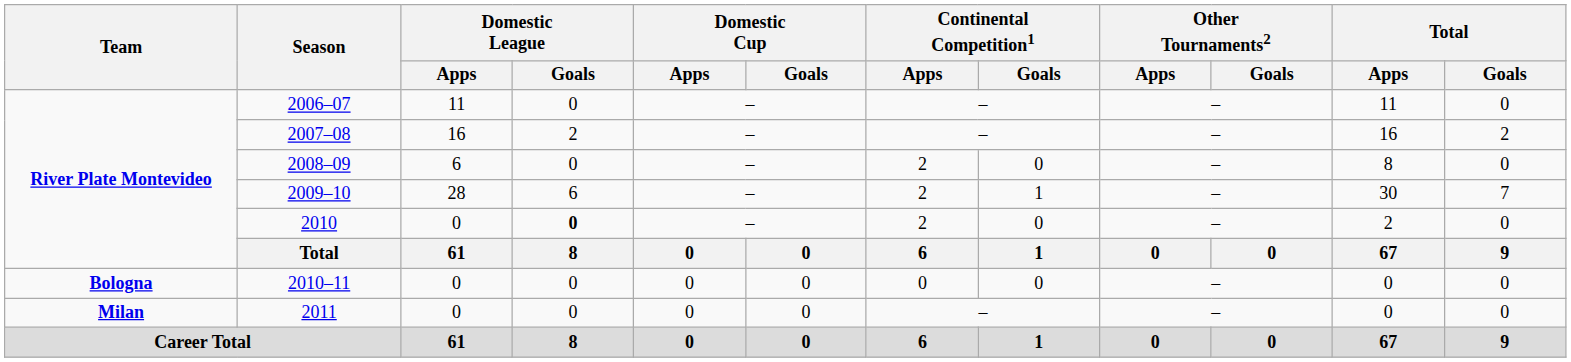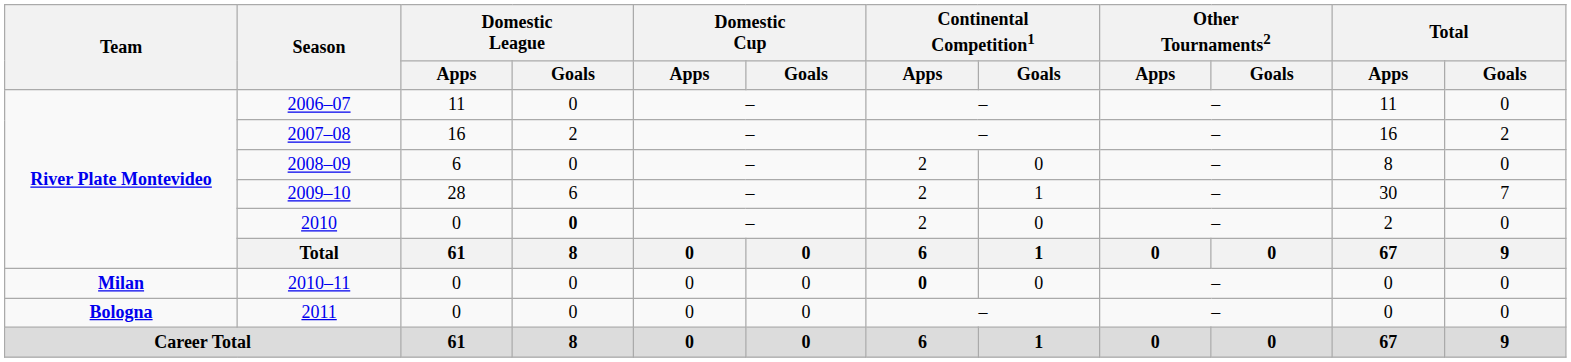 <table class="wikitable" style="font-size:90%; text-align:center; width=75%;">
 <tr>
 <th rowspan=2 width=10%><strong>Team</strong></th>
 <th rowspan=2 width=7%><strong>Season</strong></th>
 <th colspan=2 width=10%>Domestic<br>League</th>
 <th colspan=2 width=10%>Domestic<br>Cup</th>
 <th colspan=2 width=10%>Continental<br>Competition<sup>1</sup></th>
 <th colspan=2 width=10%>Other<br>Tournaments<sup>2</sup></th>
 <th colspan=2 width=10%>Total</th>
 </tr>
 <tr>
 <th><strong>Apps</strong></th>
 <th><strong>Goals</strong></th>
 <th><strong>Apps</strong></th>
 <th><strong>Goals</strong></th>
 <th><strong>Apps</strong></th>
 <th><strong>Goals</strong></th>
 <th><strong>Apps</strong></th>
 <th><strong>Goals</strong></th>
 <th><strong>Apps</strong></th>
 <th><strong>Goals</strong></th>
 </tr>
 <tr>
 <td rowspan="6"><strong><a href='#'>River Plate Montevideo</a></strong></td>
 <td><a href='#'>2006–07</a></td>
 <td>11</td>
 <td>0</td>
 <td colspan="2">–</td>
 <td colspan="2">–</td>
 <td colspan="2">–</td>
 <td>11</td>
 <td>0</td>
 </tr>
 <tr>
 <td><a href='#'>2007–08</a></td>
 <td>16</td>
 <td>2</td>
 <td colspan="2">–</td>
 <td colspan="2">–</td>
 <td colspan="2">–</td>
 <td>16</td>
 <td>2</td>
 </tr>
 <tr>
 <td><a href='#'>2008–09</a></td>
 <td>6</td>
 <td>0</td>
 <td colspan="2">–</td>
 <td>2</td>
 <td>0</td>
 <td colspan="2">–</td>
 <td>8</td>
 <td>0</td>
 </tr>
 <tr>
 <td><a href='#'>2009–10</a></td>
 <td>28</td>
 <td>6</td>
 <td colspan="2">–</td>
 <td>2</td>
 <td>1</td>
 <td colspan="2">–</td>
 <td>30</td>
 <td>7</td>
 </tr>
 <tr>
 <td><a href='#'>2010</a></td>
 <td>0</td>
 <td><strong>0</strong></td>
 <td colspan="2">–</td>
 <td>2</td>
 <td>0</td>
 <td colspan="2">–</td>
 <td>2</td>
 <td>0</td>
 </tr>
 <tr>
 <th>Total</th>
 <th>61</th>
 <th>8</th>
 <th>0</th>
 <th>0</th>
 <th>6</th>
 <th>1</th>
 <th>0</th>
 <th>0</th>
 <th>67</th>
 <th>9</th>
 </tr>
 <tr>
-<td><strong><a href='#'>Bologna</a></strong></td>
+<td><strong><a href='#'>Milan</a></strong></td>
 <td><a href='#'>2010–11</a></td>
 <td>0</td>
 <td>0</td>
 <td>0</td>
 <td>0</td>
-<td>0</td>
+<td><strong>0</strong></td>
 <td>0</td>
 <td colspan="2">–</td>
 <td>0</td>
 <td>0</td>
 </tr>
 <tr>
-<td><strong><a href='#'>Milan</a></strong></td>
+<td><strong><a href='#'>Bologna</a></strong></td>
 <td><a href='#'>2011</a></td>
 <td>0</td>
 <td>0</td>
 <td>0</td>
 <td>0</td>
 <td colspan="2">–</td>
 <td colspan="2">–</td>
 <td>0</td>
 <td>0</td>
 </tr>
 <tr>
 <th style="background: #DCDCDC" colspan=2>Career Total</th>
 <th style="background: #DCDCDC"><strong>61</strong></th>
 <th style="background: #DCDCDC"><strong>8</strong></th>
 <th style="background: #DCDCDC"><strong>0</strong></th>
 <th style="background: #DCDCDC"><strong>0</strong></th>
 <th style="background: #DCDCDC"><strong>6</strong></th>
 <th style="background: #DCDCDC"><strong>1</strong></th>
 <th style="background: #DCDCDC"><strong>0</strong></th>
 <th style="background: #DCDCDC"><strong>0</strong></th>
 <th style="background: #DCDCDC"><strong>67</strong></th>
 <th style="background: #DCDCDC"><strong>9</strong></th>
 </tr>
 </table>
